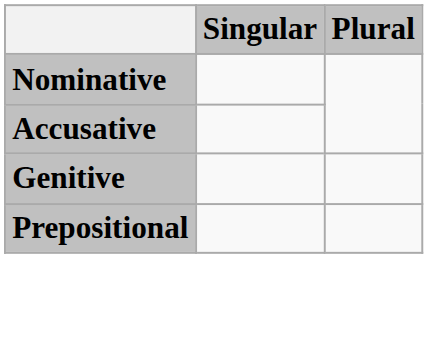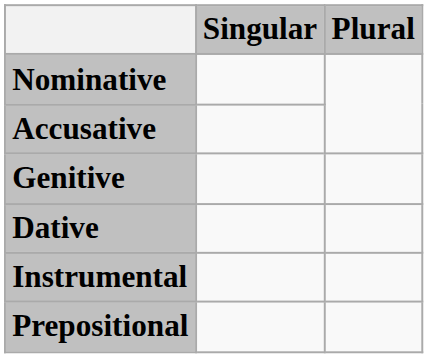 <table class="wikitable" style="float:left; margin-right:0.5em">
 <tr>
 <th></th>
 <th style="background:#C0C0C0">Singular</th>
 <th style="background:#C0C0C0">Plural</th>
 </tr>
 <tr>
 <td style="background:#C0C0C0"><strong>Nominative</strong></td>
 <td></td>
 <td rowspan="2"></td>
 </tr>
 <tr>
 <td style="background:#C0C0C0"><strong>Accusative</strong></td>
 <td></td>
 </tr>
 <tr>
 <td style="background:#C0C0C0"><strong>Genitive</strong></td>
 <td></td>
 <td></td>
 </tr>
 <tr>
+<td style="background:#C0C0C0"><strong>Dative</strong></td>
+<td></td>
+<td></td>
+</tr>
+<tr>
+<td style="background:#C0C0C0"><strong>Instrumental</strong></td>
+<td></td>
+<td></td>
+</tr>
+<tr>
 <td style="background:#C0C0C0"><strong>Prepositional</strong></td>
 <td></td>
 <td></td>
 </tr>
 </table>
